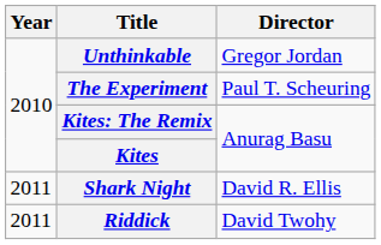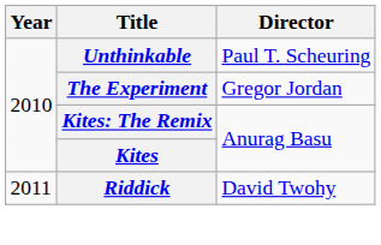 <table class="wikitable sortable plainrowheaders">
 <tr>
 <th>Year</th>
 <th>Title</th>
 <th>Director</th>
 </tr>
 <tr>
 <td rowspan=4>2010</td>
 <th scope="row" style="text-align:center;"><em><a href='#'>Unthinkable</a></em></th>
-<td><a href='#'>Gregor Jordan</a></td>
+<td><a href='#'>Paul T. Scheuring</a></td>
 </tr>
 <tr>
 <th scope="row" style="text-align:center;"><em><a href='#'>The Experiment</a></em></th>
-<td><a href='#'>Paul T. Scheuring</a></td>
+<td><a href='#'>Gregor Jordan</a></td>
 </tr>
 <tr>
 <th scope="row" style="text-align:center;"><em><a href='#'>Kites: The Remix</a></em></th>
 <td rowspan=2><a href='#'>Anurag Basu</a></td>
 </tr>
 <tr>
 <th scope="row" style="text-align:center;"><em><a href='#'>Kites</a></em></th>
 </tr>
 <tr>
 <td>2011</td>
-<th scope="row" style="text-align:center;"><em><a href='#'>Shark Night</a></em></th>
-<td><a href='#'>David R. Ellis</a></td>
-</tr>
-<tr>
-<td>2011</td>
 <th scope="row" style="text-align:center;"><em><a href='#'>Riddick</a></em></th>
 <td><a href='#'>David Twohy</a></td>
 </tr>
 </table>
